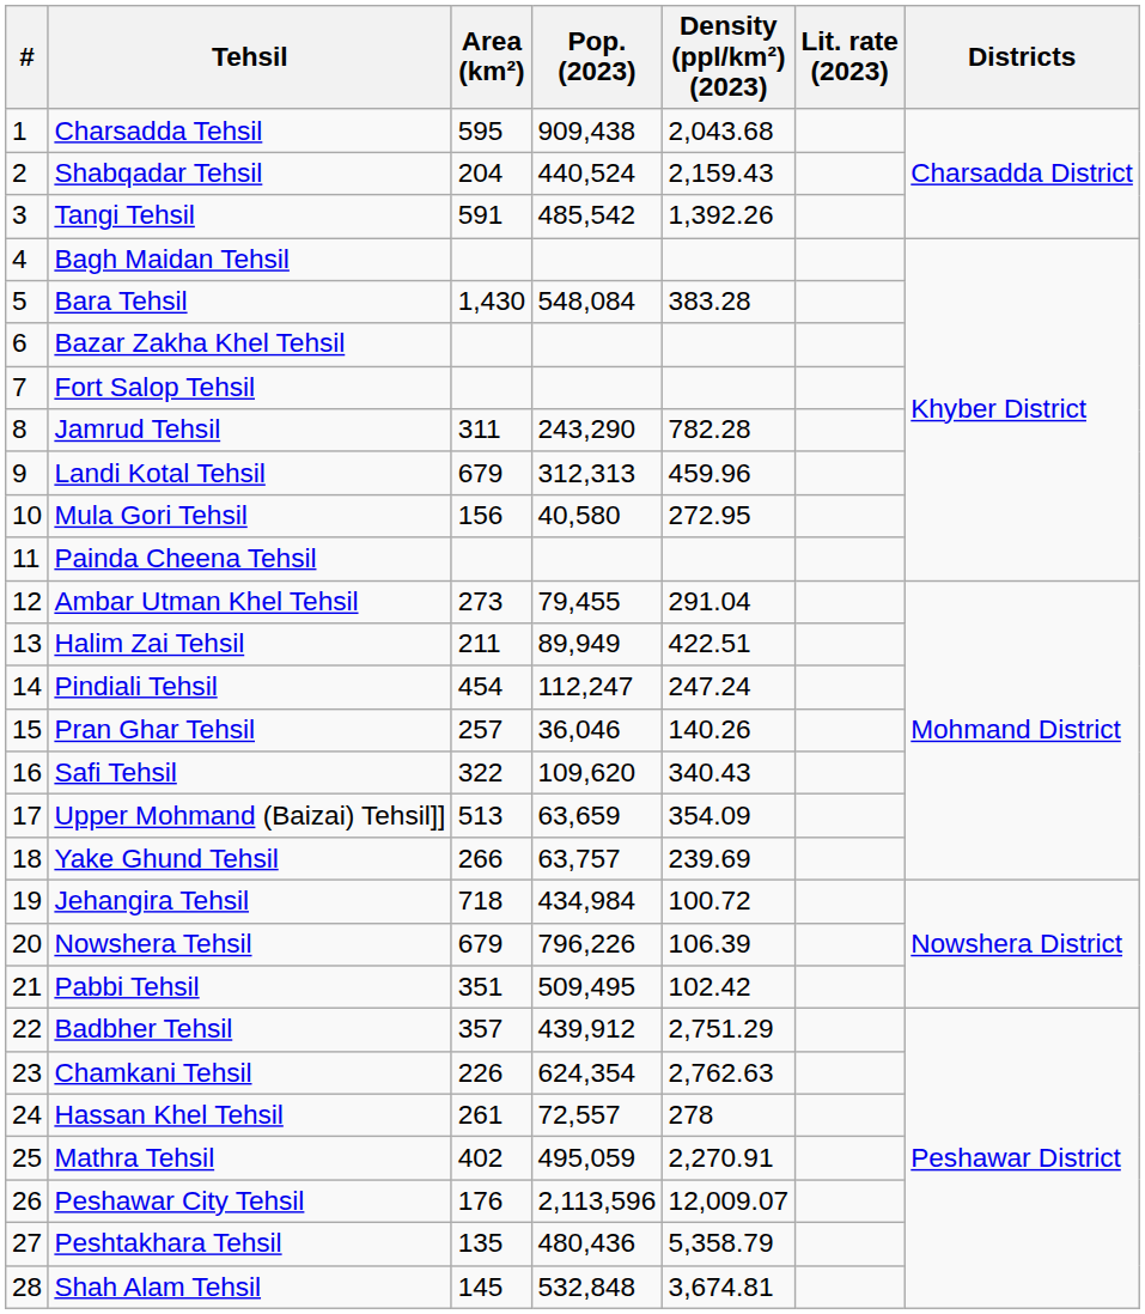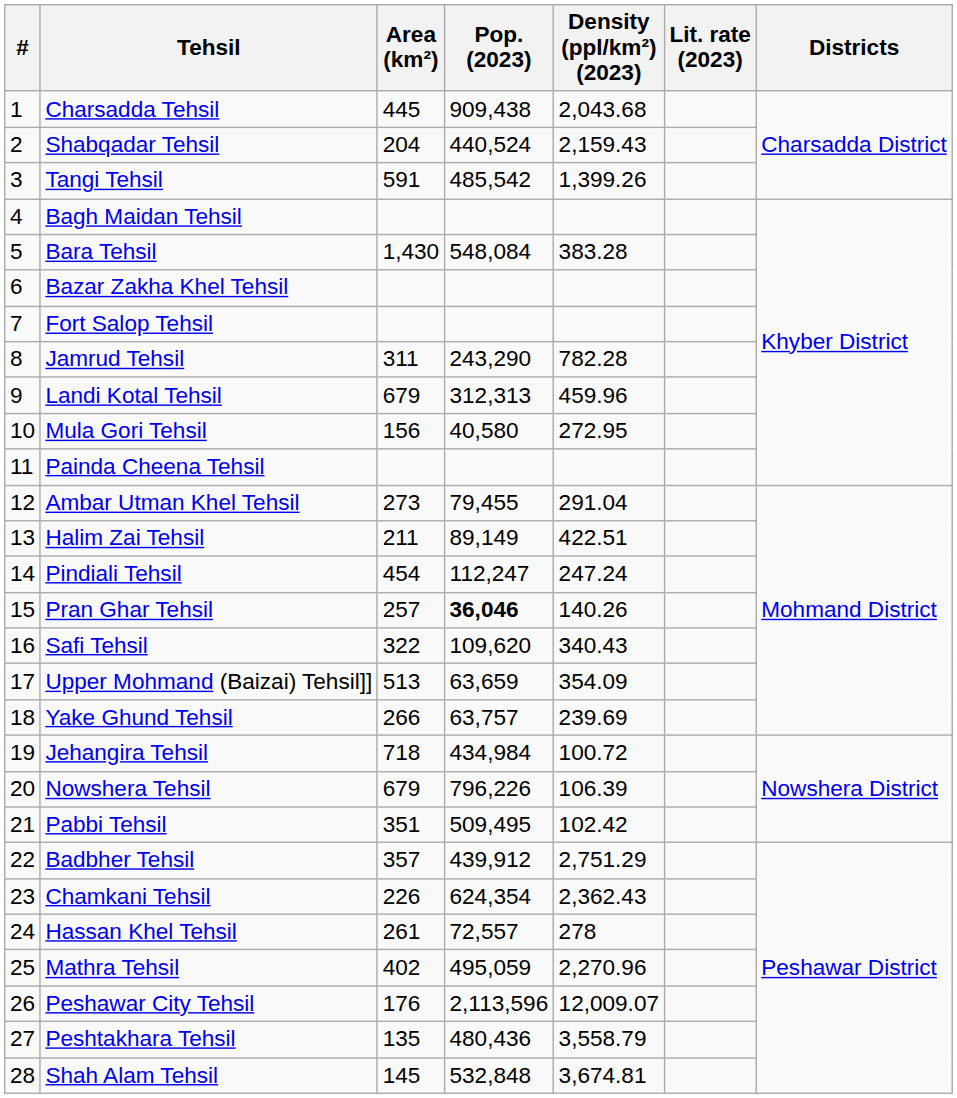 <table class="wikitable sortable">
 <tr>
 <th>#</th>
 <th>Tehsil</th>
 <th>Area<br>(km²)</th>
 <th>Pop.<br>(2023)</th>
 <th>Density<br>(ppl/km²)<br>(2023)</th>
 <th>Lit. rate<br>(2023)</th>
 <th>Districts</th>
 </tr>
 <tr>
 <td>1</td>
 <td><a href='#'>Charsadda Tehsil</a></td>
-<td>595</td>
+<td>445</td>
 <td>909,438</td>
 <td>2,043.68</td>
 <td></td>
 <td rowspan="3"><a href='#'>Charsadda District</a></td>
 </tr>
 <tr>
 <td>2</td>
 <td><a href='#'>Shabqadar Tehsil</a></td>
 <td>204</td>
 <td>440,524</td>
 <td>2,159.43</td>
 <td></td>
 </tr>
 <tr>
 <td>3</td>
 <td><a href='#'>Tangi Tehsil</a></td>
 <td>591</td>
 <td>485,542</td>
-<td>1,392.26</td>
+<td>1,399.26</td>
 <td></td>
 </tr>
 <tr>
 <td>4</td>
 <td><a href='#'>Bagh Maidan Tehsil</a></td>
 <td></td>
 <td></td>
 <td></td>
 <td></td>
 <td rowspan="8"><a href='#'>Khyber District</a></td>
 </tr>
 <tr>
 <td>5</td>
 <td><a href='#'>Bara Tehsil</a></td>
 <td>1,430</td>
 <td>548,084</td>
 <td>383.28</td>
 <td></td>
 </tr>
 <tr>
 <td>6</td>
 <td><a href='#'>Bazar Zakha Khel Tehsil</a></td>
 <td></td>
 <td></td>
 <td></td>
 <td></td>
 </tr>
 <tr>
 <td>7</td>
 <td><a href='#'>Fort Salop Tehsil</a></td>
 <td></td>
 <td></td>
 <td></td>
 <td></td>
 </tr>
 <tr>
 <td>8</td>
 <td><a href='#'>Jamrud Tehsil</a></td>
 <td>311</td>
 <td>243,290</td>
 <td>782.28</td>
 <td></td>
 </tr>
 <tr>
 <td>9</td>
 <td><a href='#'>Landi Kotal Tehsil</a></td>
 <td>679</td>
 <td>312,313</td>
 <td>459.96</td>
 <td></td>
 </tr>
 <tr>
 <td>10</td>
 <td><a href='#'>Mula Gori Tehsil</a></td>
 <td>156</td>
 <td>40,580</td>
 <td>272.95</td>
 <td></td>
 </tr>
 <tr>
 <td>11</td>
 <td><a href='#'>Painda Cheena Tehsil</a></td>
 <td></td>
 <td></td>
 <td></td>
 <td></td>
 </tr>
 <tr>
 <td>12</td>
 <td><a href='#'>Ambar Utman Khel Tehsil</a></td>
 <td>273</td>
 <td>79,455</td>
 <td>291.04</td>
 <td></td>
 <td rowspan="7"><a href='#'>Mohmand District</a></td>
 </tr>
 <tr>
 <td>13</td>
 <td><a href='#'>Halim Zai Tehsil</a></td>
 <td>211</td>
-<td>89,949</td>
+<td>89,149</td>
 <td>422.51</td>
 <td></td>
 </tr>
 <tr>
 <td>14</td>
 <td><a href='#'>Pindiali Tehsil</a></td>
 <td>454</td>
 <td>112,247</td>
 <td>247.24</td>
 <td></td>
 </tr>
 <tr>
 <td>15</td>
 <td><a href='#'>Pran Ghar Tehsil</a></td>
 <td>257</td>
-<td>36,046</td>
+<td><strong>36,046</strong></td>
 <td>140.26</td>
 <td></td>
 </tr>
 <tr>
 <td>16</td>
 <td><a href='#'>Safi Tehsil</a></td>
 <td>322</td>
 <td>109,620</td>
 <td>340.43</td>
 <td></td>
 </tr>
 <tr>
 <td>17</td>
 <td><a href='#'>Upper Mohmand</a> (Baizai) Tehsil]]</td>
 <td>513</td>
 <td>63,659</td>
 <td>354.09</td>
 <td></td>
 </tr>
 <tr>
 <td>18</td>
 <td><a href='#'>Yake Ghund Tehsil</a></td>
 <td>266</td>
 <td>63,757</td>
 <td>239.69</td>
 <td></td>
 </tr>
 <tr>
 <td>19</td>
 <td><a href='#'>Jehangira Tehsil</a></td>
 <td>718</td>
 <td>434,984</td>
 <td>100.72</td>
 <td></td>
 <td rowspan="3"><a href='#'>Nowshera District</a></td>
 </tr>
 <tr>
 <td>20</td>
 <td><a href='#'>Nowshera Tehsil</a></td>
 <td>679</td>
 <td>796,226</td>
 <td>106.39</td>
 <td></td>
 </tr>
 <tr>
 <td>21</td>
 <td><a href='#'>Pabbi Tehsil</a></td>
 <td>351</td>
 <td>509,495</td>
 <td>102.42</td>
 <td></td>
 </tr>
 <tr>
 <td>22</td>
 <td><a href='#'>Badbher Tehsil</a></td>
 <td>357</td>
 <td>439,912</td>
 <td>2,751.29</td>
 <td></td>
 <td rowspan="7"><a href='#'>Peshawar District</a></td>
 </tr>
 <tr>
 <td>23</td>
 <td><a href='#'>Chamkani Tehsil</a></td>
 <td>226</td>
 <td>624,354</td>
-<td>2,762.63</td>
+<td>2,362.43</td>
 <td></td>
 </tr>
 <tr>
 <td>24</td>
 <td><a href='#'>Hassan Khel Tehsil</a></td>
 <td>261</td>
 <td>72,557</td>
 <td>278</td>
 <td></td>
 </tr>
 <tr>
 <td>25</td>
 <td><a href='#'>Mathra Tehsil</a></td>
 <td>402</td>
 <td>495,059</td>
-<td>2,270.91</td>
+<td>2,270.96</td>
 <td></td>
 </tr>
 <tr>
 <td>26</td>
 <td><a href='#'>Peshawar City Tehsil</a></td>
 <td>176</td>
 <td>2,113,596</td>
 <td>12,009.07</td>
 <td></td>
 </tr>
 <tr>
 <td>27</td>
 <td><a href='#'>Peshtakhara Tehsil</a></td>
 <td>135</td>
 <td>480,436</td>
-<td>5,358.79</td>
+<td>3,558.79</td>
 <td></td>
 </tr>
 <tr>
 <td>28</td>
 <td><a href='#'>Shah Alam Tehsil</a></td>
 <td>145</td>
 <td>532,848</td>
 <td>3,674.81</td>
 <td></td>
 </tr>
 </table>
